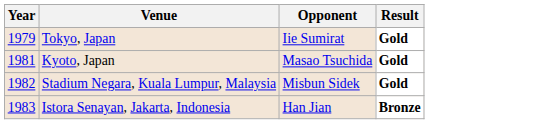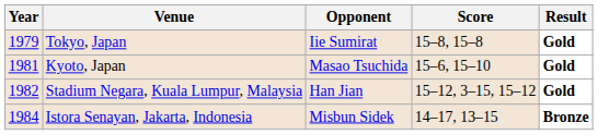 <table class="sortable wikitable" style="font-size: 90%">
 <tr>
 <th>Year</th>
 <th>Venue</th>
 <th>Opponent</th>
+<th>Score</th>
 <th>Result</th>
 </tr>
 <tr style="background:#F3E6D7">
 <td align="center"><a href='#'>1979</a></td>
 <td align="left"><a href='#'>Tokyo</a>, <a href='#'>Japan</a></td>
 <td align="left"> <a href='#'>Iie Sumirat</a></td>
+<td align="left">15–8, 15–8</td>
 <td style="text-align:left; background:white"> <strong>Gold</strong></td>
 </tr>
 <tr style="background:#F3E6D7">
 <td align="center"><a href='#'>1981</a></td>
 <td align="left"><a href='#'>Kyoto</a>, Japan</td>
 <td align="left"> <a href='#'>Masao Tsuchida</a></td>
+<td align="left">15–6, 15–10</td>
 <td style="text-align:left; background:white"> <strong>Gold</strong></td>
 </tr>
 <tr style="background:#F3E6D7">
 <td align="center"><a href='#'>1982</a></td>
 <td align="left"><a href='#'>Stadium Negara</a>, <a href='#'>Kuala Lumpur</a>, <a href='#'>Malaysia</a></td>
-<td align="left"> <a href='#'>Misbun Sidek</a></td>
+<td align="left"> <a href='#'>Han Jian</a></td>
+<td align="left">15–12, 3–15, 15–12</td>
 <td style="text-align:left; background:white"> <strong>Gold</strong></td>
 </tr>
 <tr style="background:#F3E6D7">
-<td align="center"><a href='#'>1983</a></td>
+<td align="center"><a href='#'>1984</a></td>
 <td align="left"><a href='#'>Istora Senayan</a>, <a href='#'>Jakarta</a>, <a href='#'>Indonesia</a></td>
-<td align="left"> <a href='#'>Han Jian</a></td>
+<td align="left"> <a href='#'>Misbun Sidek</a></td>
+<td align="left">14–17, 13–15</td>
 <td style="text-align:left; background:white"> <strong>Bronze</strong></td>
 </tr>
 </table>
